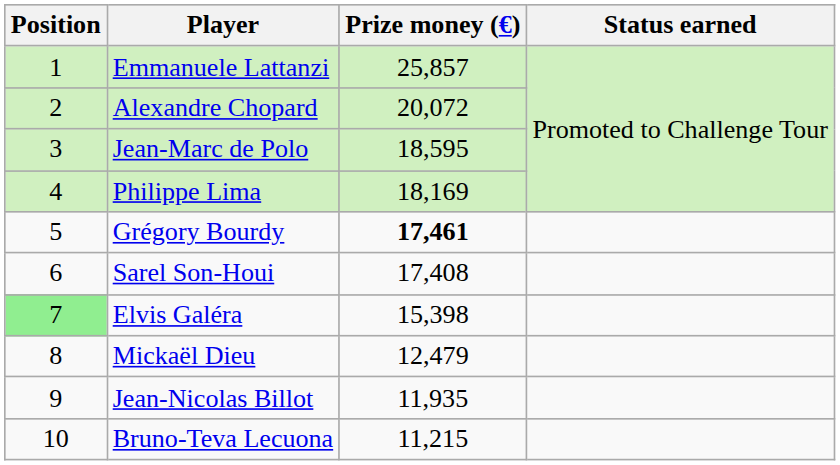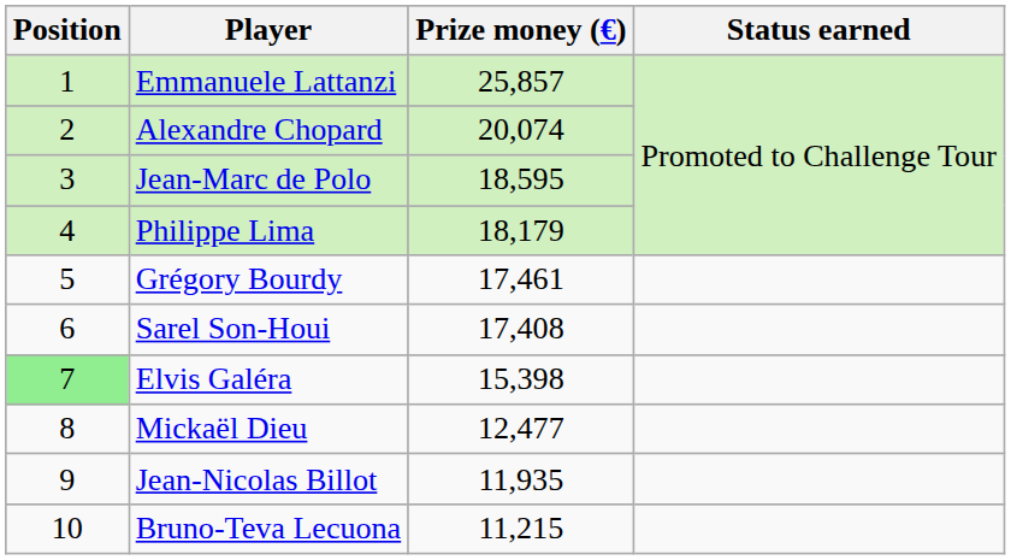 <table class=wikitable>
 <tr>
 <th>Position</th>
 <th>Player</th>
 <th>Prize money (<a href='#'>€</a>)</th>
 <th>Status earned</th>
 </tr>
 <tr style="background:#D0F0C0;">
 <td align=center>1</td>
 <td> <a href='#'>Emmanuele Lattanzi</a></td>
 <td align=center>25,857</td>
 <td rowspan=4>Promoted to Challenge Tour</td>
 </tr>
 <tr style="background:#D0F0C0;">
 <td align=center>2</td>
 <td> <a href='#'>Alexandre Chopard</a></td>
-<td align=center>20,072</td>
+<td align=center>20,074</td>
 </tr>
 <tr style="background:#D0F0C0;">
 <td align=center>3</td>
 <td> <a href='#'>Jean-Marc de Polo</a></td>
 <td align=center>18,595</td>
 </tr>
 <tr style="background:#D0F0C0;">
 <td align=center>4</td>
 <td> <a href='#'>Philippe Lima</a></td>
-<td align=center>18,169</td>
+<td align=center>18,179</td>
 </tr>
 <tr>
 <td align=center>5</td>
 <td> <a href='#'>Grégory Bourdy</a></td>
-<td align=center><strong>17,461</strong></td>
+<td align=center>17,461</td>
 <td></td>
 </tr>
 <tr>
 <td align=center>6</td>
 <td> <a href='#'>Sarel Son-Houi</a></td>
 <td align=center>17,408</td>
 <td></td>
 </tr>
 <tr>
 <td align=center style="background: lightgreen;">7</td>
 <td> <a href='#'>Elvis Galéra</a></td>
 <td align=center>15,398</td>
 <td></td>
 </tr>
 <tr>
 <td align=center>8</td>
 <td> <a href='#'>Mickaël Dieu</a></td>
-<td align=center>12,479</td>
+<td align=center>12,477</td>
 <td></td>
 </tr>
 <tr>
 <td align=center>9</td>
 <td> <a href='#'>Jean-Nicolas Billot</a></td>
 <td align=center>11,935</td>
 <td></td>
 </tr>
 <tr>
 <td align=center>10</td>
 <td> <a href='#'>Bruno-Teva Lecuona</a></td>
 <td align=center>11,215</td>
 <td></td>
 </tr>
 </table>
